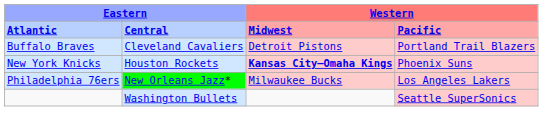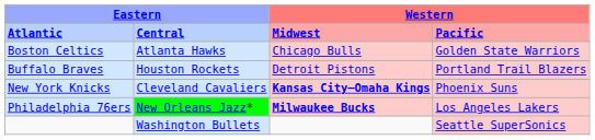 <table class="wikitable">
 <tr>
 <th colspan="2" style="background-color: #99A8FF;"><a href='#'>Eastern</a></th>
 <th colspan="2" style="background-color: #FF7B77;"><a href='#'>Western</a></th>
 </tr>
 <tr>
 <td style="background-color: #B7D0FF;"><strong><a href='#'>Atlantic</a></strong></td>
 <td style="background-color: #B7D0FF;"><strong><a href='#'>Central</a></strong></td>
 <td style="background-color: #FFA7A7;"><strong><a href='#'>Midwest</a></strong></td>
 <td style="background-color: #FFA7A7;"><strong><a href='#'>Pacific</a></strong></td>
 </tr>
 <tr>
+<td style="background-color: #D0E7FF;"><a href='#'>Boston Celtics</a></td>
+<td style="background-color: #D0E7FF;"><a href='#'>Atlanta Hawks</a></td>
+<td style="background-color: #FFCCCC;"><a href='#'>Chicago Bulls</a></td>
+<td style="background-color: #FFCCCC;"><a href='#'>Golden State Warriors</a></td>
+</tr>
+<tr>
 <td style="background-color: #D0E7FF;"><a href='#'>Buffalo Braves</a></td>
-<td style="background-color: #D0E7FF;"><a href='#'>Cleveland Cavaliers</a></td>
+<td style="background-color: #D0E7FF;"><a href='#'>Houston Rockets</a></td>
 <td style="background-color: #FFCCCC;"><a href='#'>Detroit Pistons</a></td>
 <td style="background-color: #FFCCCC;"><a href='#'>Portland Trail Blazers</a></td>
 </tr>
 <tr>
 <td style="background-color: #D0E7FF;"><a href='#'>New York Knicks</a></td>
-<td style="background-color: #D0E7FF;"><a href='#'>Houston Rockets</a></td>
+<td style="background-color: #D0E7FF;"><a href='#'>Cleveland Cavaliers</a></td>
 <td style="background-color: #FFCCCC;"><strong><a href='#'>Kansas City–Omaha Kings</a></strong></td>
 <td style="background-color: #FFCCCC;"><a href='#'>Phoenix Suns</a></td>
 </tr>
 <tr>
 <td style="background-color: #D0E7FF;"><a href='#'>Philadelphia 76ers</a></td>
 <td style="background-color: #00FF00;"><a href='#'>New Orleans Jazz</a>*</td>
-<td style="background-color: #FFCCCC;"><a href='#'>Milwaukee Bucks</a></td>
+<td style="background-color: #FFCCCC;"><strong><a href='#'>Milwaukee Bucks</a></strong></td>
 <td style="background-color: #FFCCCC;"><a href='#'>Los Angeles Lakers</a></td>
 </tr>
 <tr>
 <td> </td>
 <td style="background-color: #D0E7FF;"><a href='#'>Washington Bullets</a></td>
 <td> </td>
 <td style="background-color: #FFCCCC;"><a href='#'>Seattle SuperSonics</a></td>
 </tr>
 </table>
